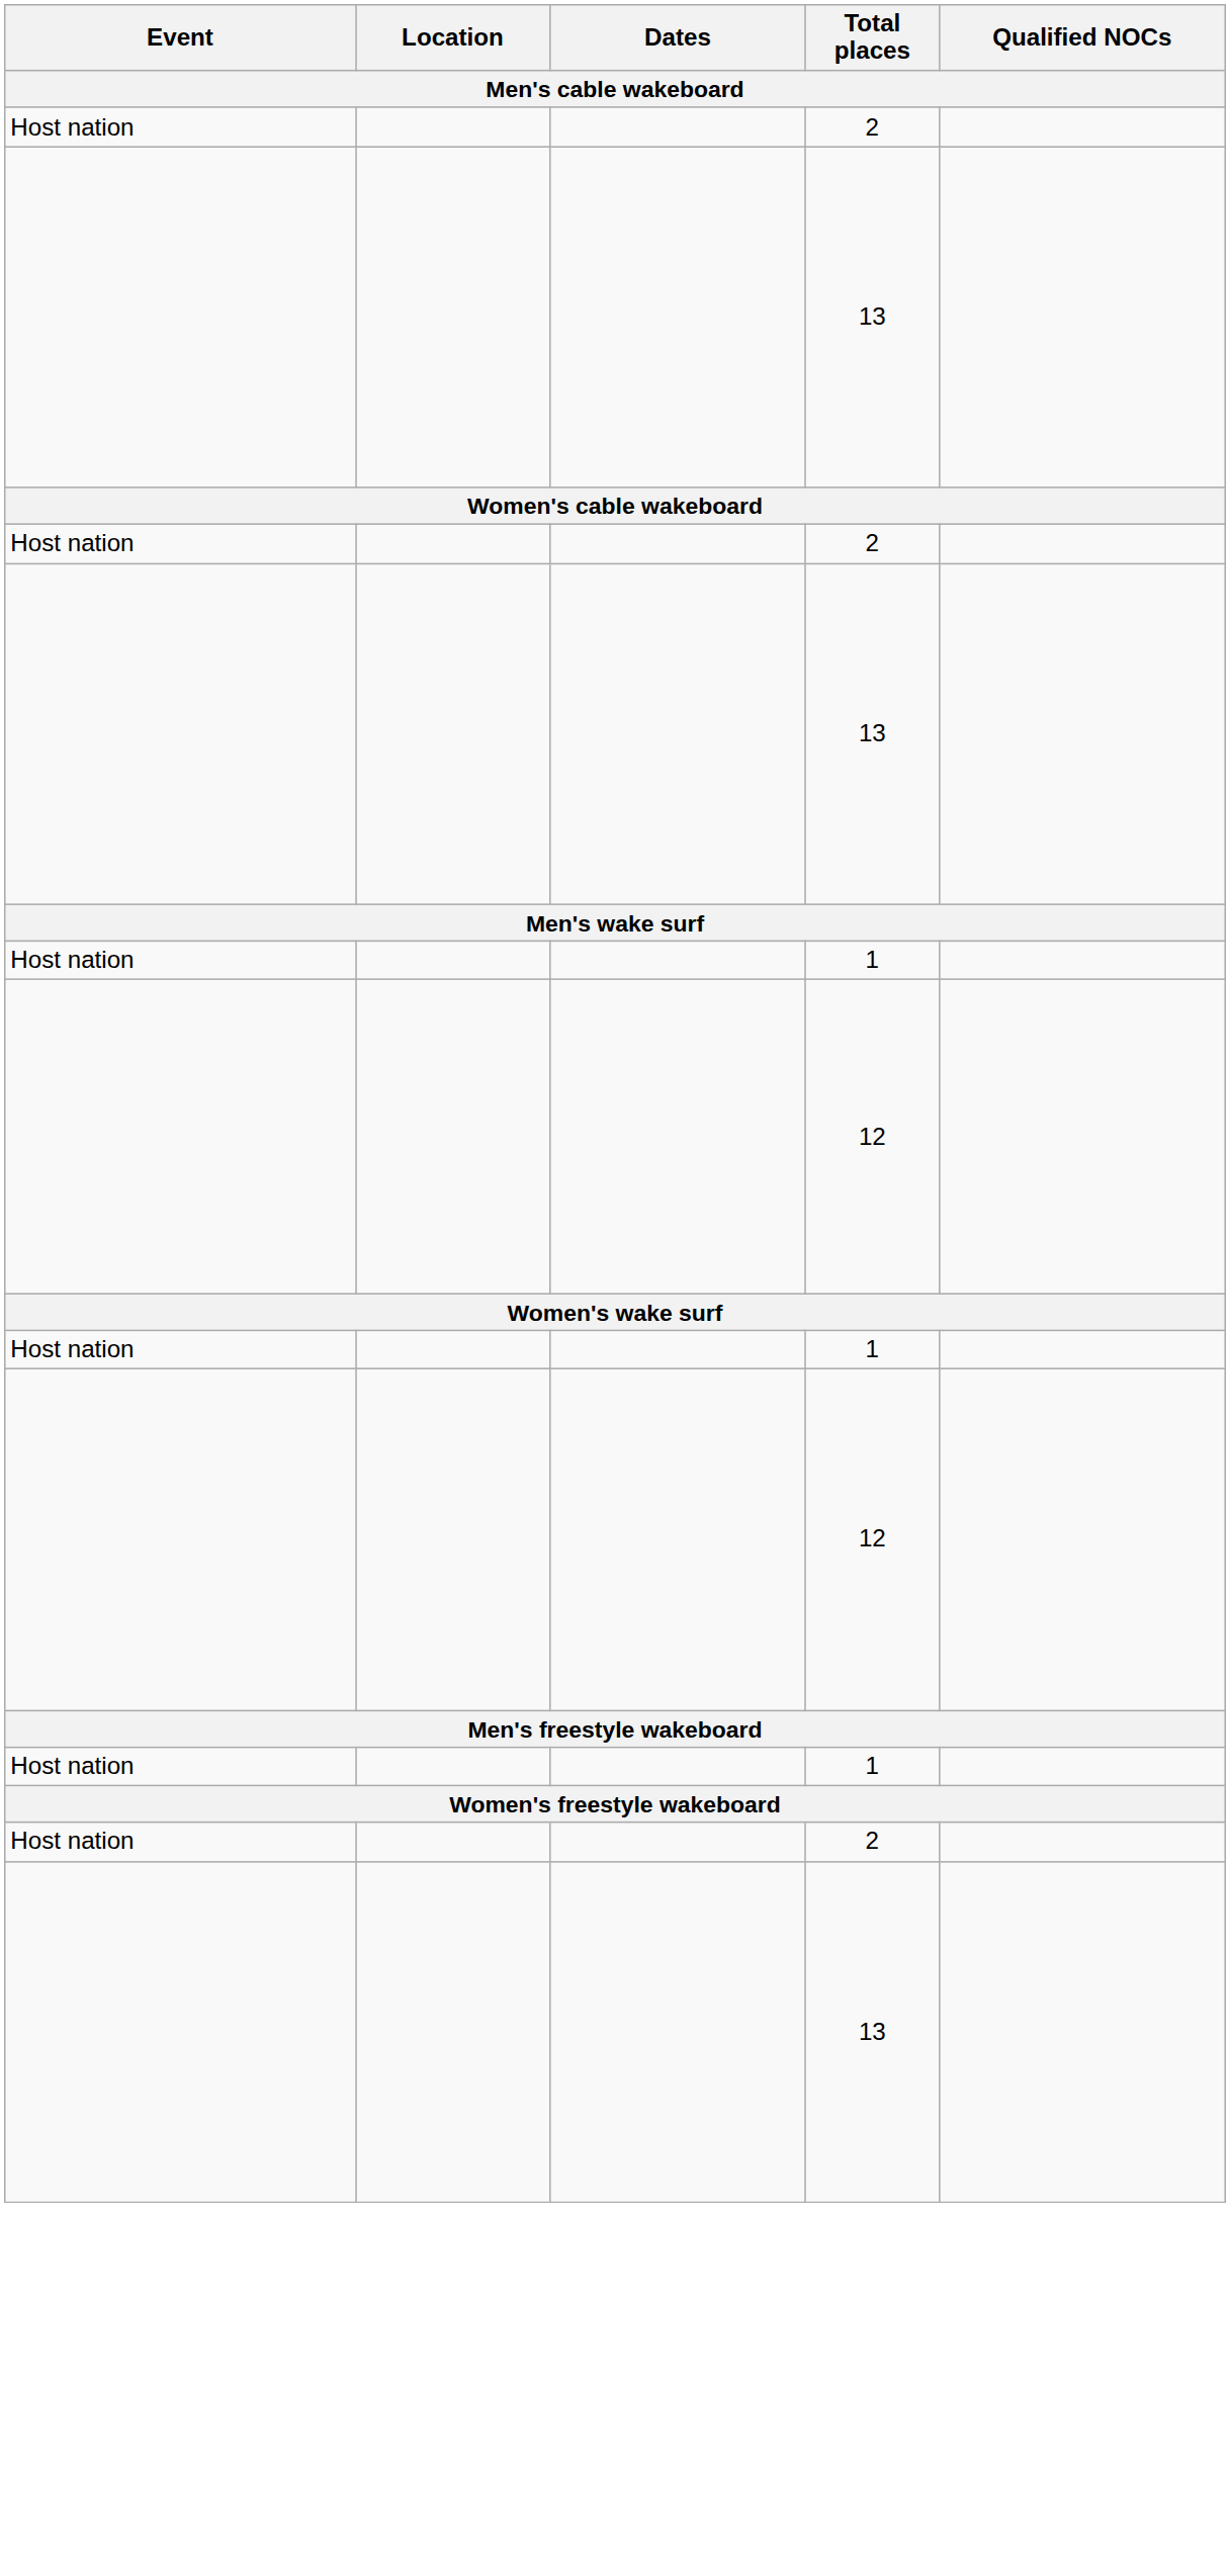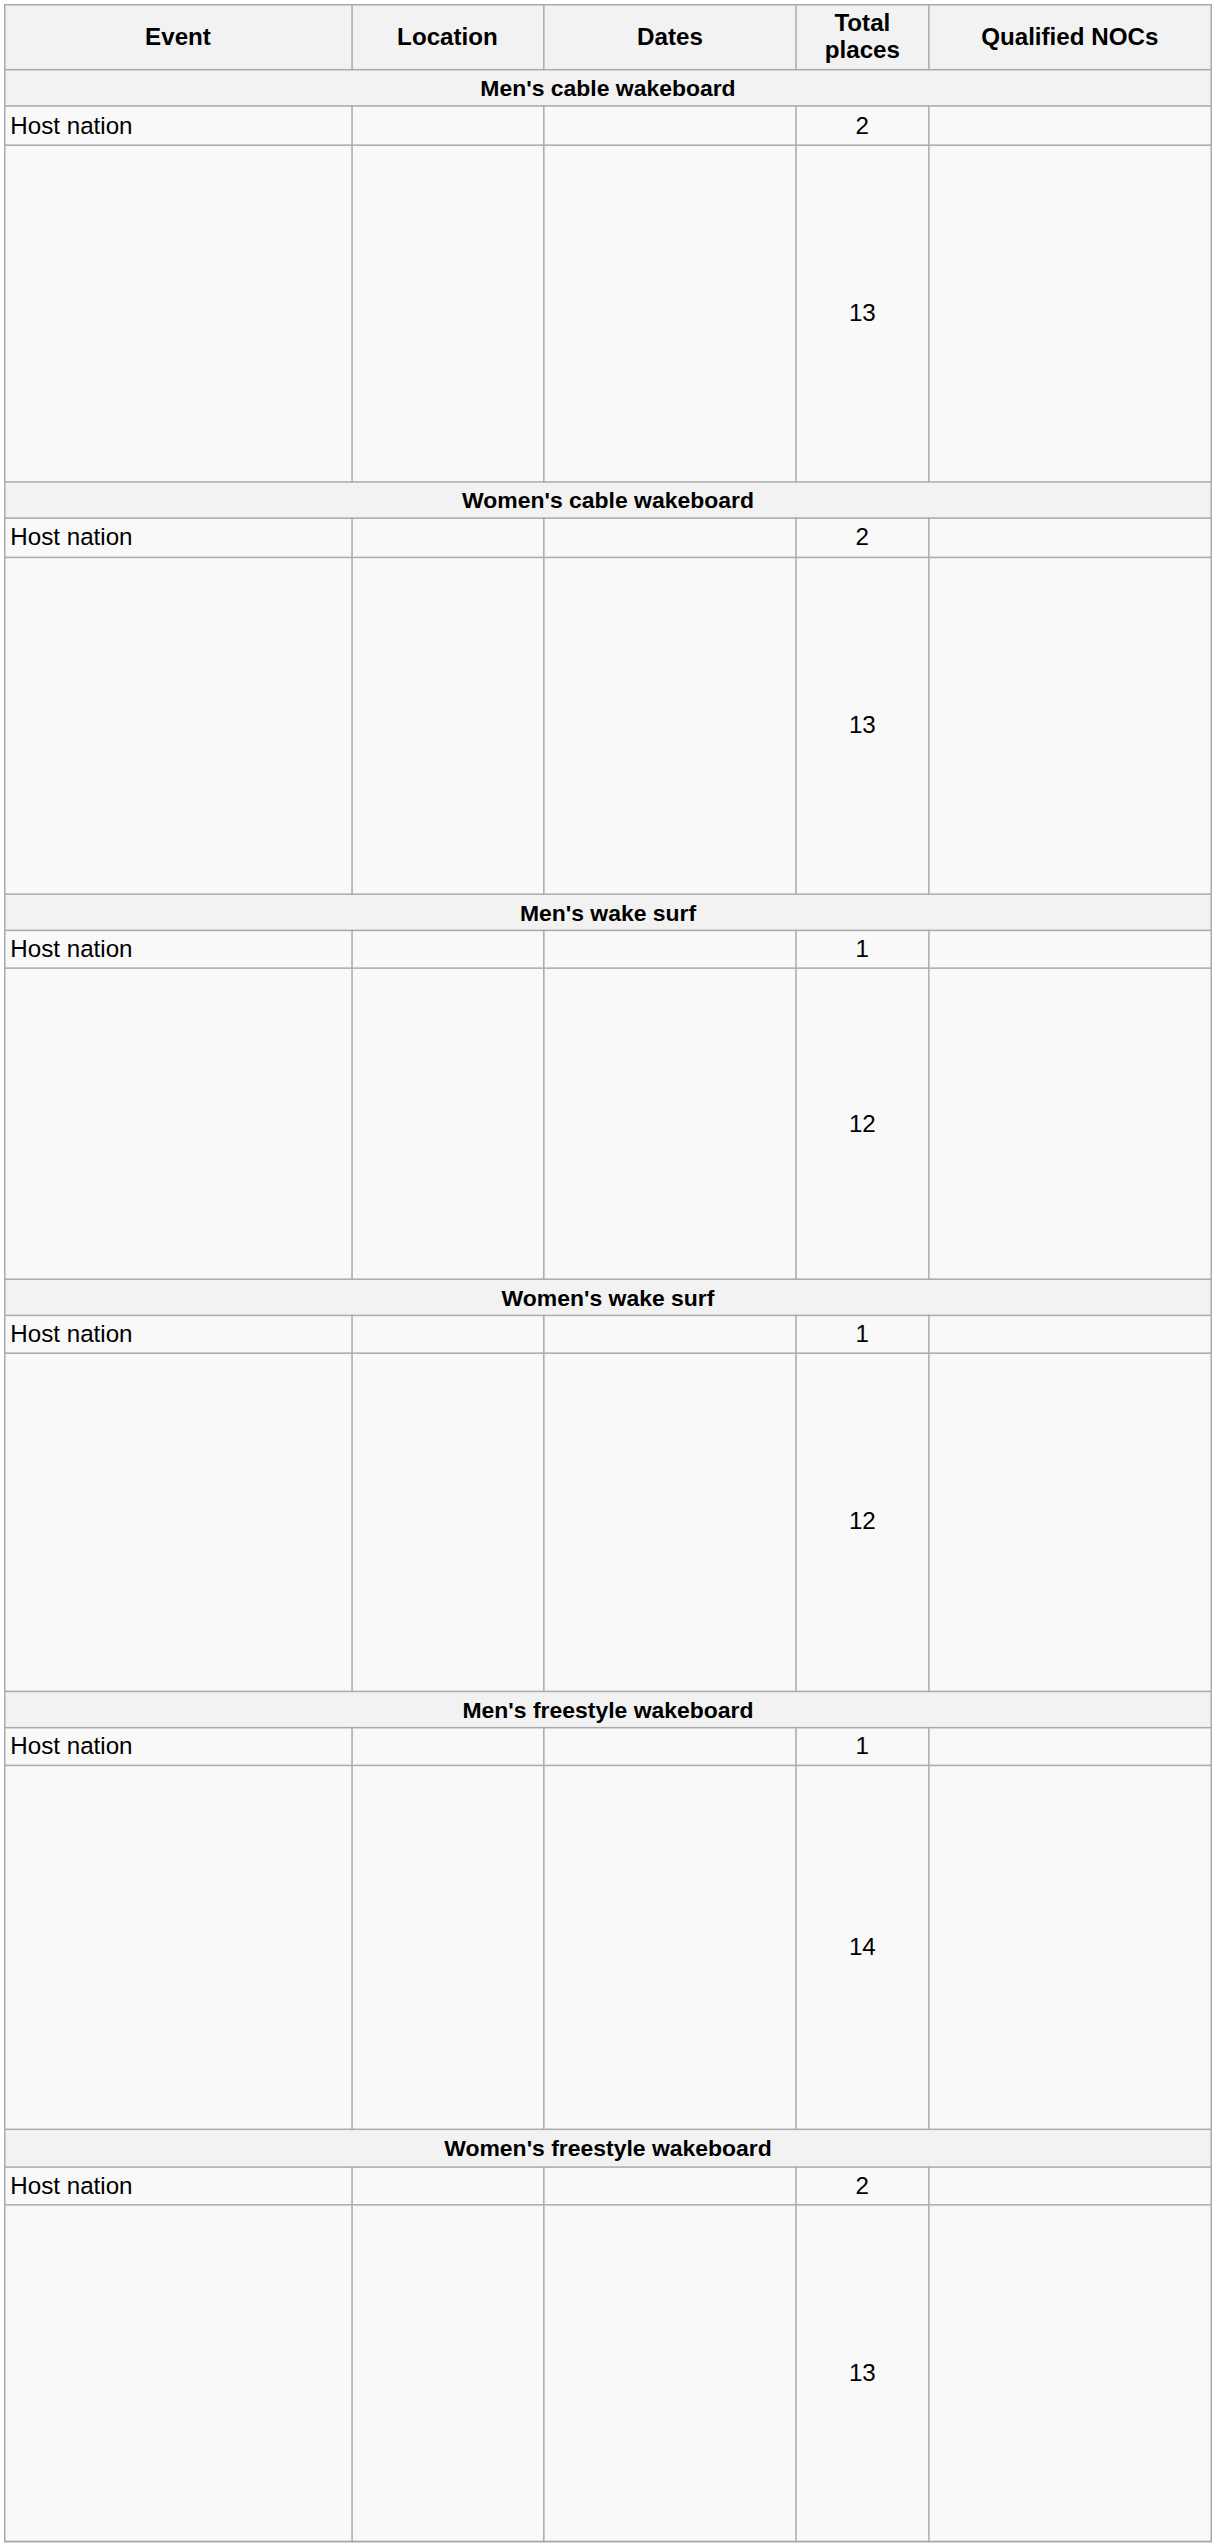 <table class="wikitable" width=800>
 <tr>
 <th>Event</th>
 <th width=120>Location</th>
 <th width=160>Dates</th>
 <th width=80>Total places</th>
 <th width=180>Qualified NOCs</th>
 </tr>
 <tr style="font-size:95%;">
 <th colspan=5>Men's cable wakeboard</th>
 </tr>
 <tr>
 <td>Host nation</td>
 <td></td>
 <td></td>
 <td align="center">2</td>
 <td></td>
 </tr>
 <tr>
 <td></td>
 <td></td>
 <td></td>
 <td align="center">13</td>
 <td><br><br><br><br><br><br><br><br><br><br><br><br></td>
 </tr>
 <tr style="font-size:95%;">
 <th colspan=5>Women's cable wakeboard</th>
 </tr>
 <tr>
 <td>Host nation</td>
 <td></td>
 <td></td>
 <td align="center">2</td>
 <td></td>
 </tr>
 <tr>
 <td></td>
 <td></td>
 <td></td>
 <td align="center">13</td>
 <td><br><br><br><br><br><br><br><br><br><br><br><br></td>
 </tr>
 <tr style="font-size:95%;">
 <th colspan=5>Men's wake surf</th>
 </tr>
 <tr>
 <td>Host nation</td>
 <td></td>
 <td></td>
 <td align="center">1</td>
 <td></td>
 </tr>
 <tr>
 <td></td>
 <td></td>
 <td></td>
 <td align="center">12</td>
 <td><br><br><br><br><br><br><br><br><br><br><br></td>
 </tr>
 <tr style="font-size:95%;">
 <th colspan=5>Women's wake surf</th>
 </tr>
 <tr>
 <td>Host nation</td>
 <td></td>
 <td></td>
 <td align="center">1</td>
 <td></td>
 </tr>
 <tr>
 <td></td>
 <td></td>
 <td></td>
 <td align="center">12</td>
 <td><br><br><br><br><br><br><br><br><br><br><br><br></td>
 </tr>
 <tr style="font-size:95%;">
 <th colspan=5>Men's freestyle wakeboard</th>
 </tr>
 <tr>
 <td>Host nation</td>
 <td></td>
 <td></td>
 <td align="center">1</td>
 <td></td>
 </tr>
+<tr>
+<td></td>
+<td></td>
+<td></td>
+<td align="center">14</td>
+<td><br><br><br><br><br><br><br><br><br><br><br><br><br></td>
+</tr>
 <tr style="font-size:95%;">
 <th colspan=5>Women's freestyle wakeboard</th>
 </tr>
 <tr>
 <td>Host nation</td>
 <td></td>
 <td></td>
 <td align="center">2</td>
 <td></td>
 </tr>
 <tr>
 <td></td>
 <td></td>
 <td></td>
 <td align="center">13</td>
 <td><br><br><br><br><br><br><br><br><br><br><br><br></td>
 </tr>
 <tr>
 </tr>
 </table>
